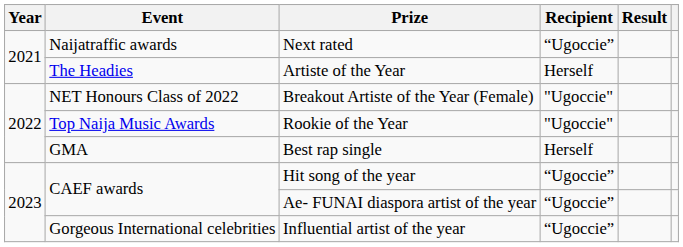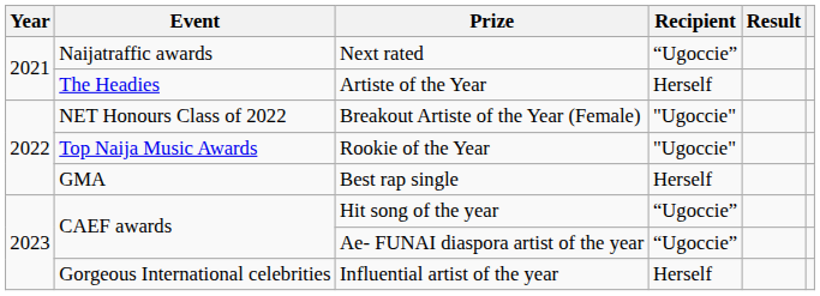 <table class="wikitable sortable plainrowheaders">
 <tr>
 <th>Year</th>
 <th>Event</th>
 <th>Prize</th>
 <th>Recipient</th>
 <th>Result</th>
 <th></th>
 </tr>
 <tr>
 <td rowspan=2>2021</td>
 <td>Naijatraffic awards</td>
 <td>Next rated</td>
 <td>“Ugoccie”</td>
 <td></td>
 <td></td>
 </tr>
 <tr>
 <td><a href='#'>The Headies</a></td>
 <td>Artiste of the Year</td>
 <td>Herself</td>
 <td></td>
 <td></td>
 </tr>
 <tr>
 <td rowspan=3>2022</td>
 <td>NET Honours Class of 2022</td>
 <td>Breakout Artiste of the Year (Female)</td>
 <td>"Ugoccie"</td>
 <td></td>
 <td></td>
 </tr>
 <tr>
 <td><a href='#'>Top Naija Music Awards</a></td>
 <td>Rookie of the Year</td>
 <td>"Ugoccie"</td>
 <td></td>
 <td></td>
 </tr>
 <tr>
 <td>GMA</td>
 <td>Best rap single</td>
 <td>Herself</td>
 <td></td>
 <td></td>
 </tr>
 <tr>
 <td rowspan=3>2023</td>
 <td rowspan=2>CAEF awards</td>
 <td>Hit song of the year</td>
 <td>“Ugoccie”</td>
 <td></td>
 <td></td>
 </tr>
 <tr>
 <td>Ae- FUNAI diaspora artist of the year</td>
 <td>“Ugoccie”</td>
 <td></td>
 <td></td>
 </tr>
 <tr>
 <td>Gorgeous International celebrities</td>
 <td>Influential artist of the year</td>
-<td>“Ugoccie”</td>
+<td>Herself</td>
 <td></td>
 <td></td>
 </tr>
 </table>
